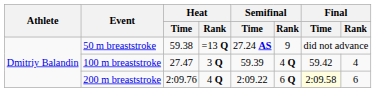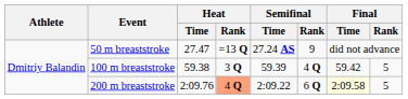 <table class=wikitable style="font-size:90%">
 <tr>
 <th rowspan="2">Athlete</th>
 <th rowspan="2">Event</th>
 <th colspan="2">Heat</th>
 <th colspan="2">Semifinal</th>
 <th colspan="2">Final</th>
 </tr>
 <tr style="font-size:95%">
 <th>Time</th>
 <th>Rank</th>
 <th>Time</th>
 <th>Rank</th>
 <th>Time</th>
 <th>Rank</th>
 </tr>
 <tr align=center>
 <td align=left rowspan=3><a href='#'>Dmitriy Balandin</a></td>
 <td align=left><a href='#'>50 m breaststroke</a></td>
-<td>59.38</td>
+<td>27.47</td>
 <td>=13 <strong>Q</strong></td>
 <td>27.24 <strong><a href='#'>AS</a></strong></td>
 <td>9</td>
 <td colspan=2>did not advance</td>
 </tr>
 <tr align=center>
 <td align=left><a href='#'>100 m breaststroke</a></td>
-<td>27.47</td>
+<td>59.38</td>
 <td>3 <strong>Q</strong></td>
 <td>59.39</td>
 <td>4 <strong>Q</strong></td>
 <td>59.42</td>
-<td>4</td>
+<td>5</td>
 </tr>
 <tr align=center>
 <td align=left><a href='#'>200 m breaststroke</a></td>
 <td>2:09.76</td>
-<td>4 <strong>Q</strong></td>
+<td style="background: lightsalmon;">4 <strong>Q</strong></td>
 <td>2:09.22</td>
 <td>6 <strong>Q</strong></td>
 <td style="background: lightyellow;">2:09.58</td>
-<td>6</td>
+<td>5</td>
 </tr>
 </table>
